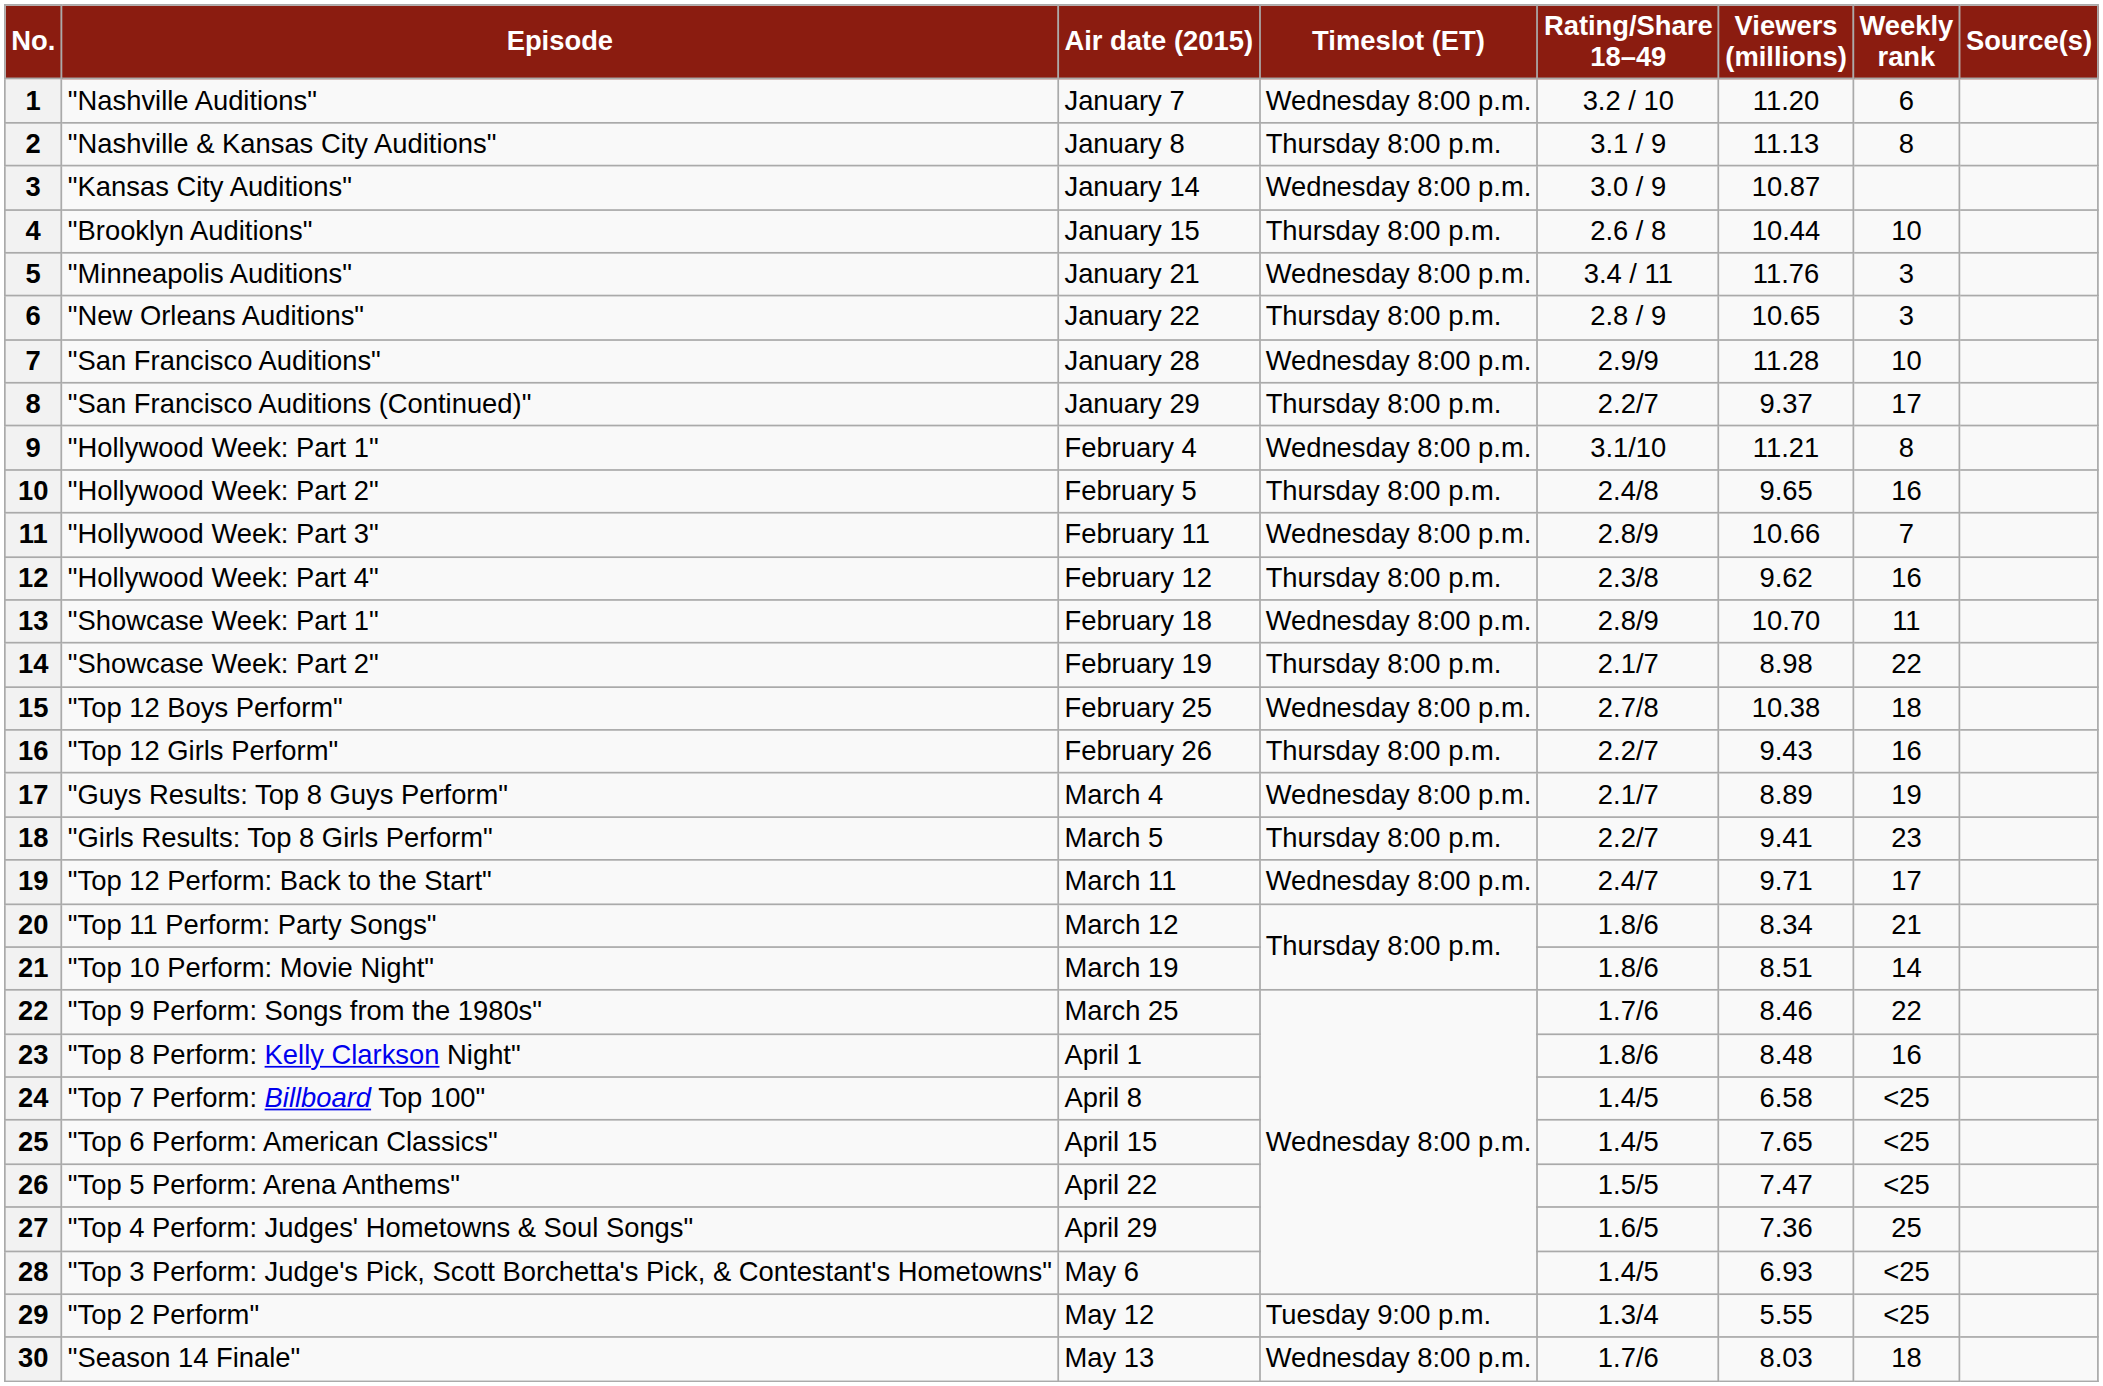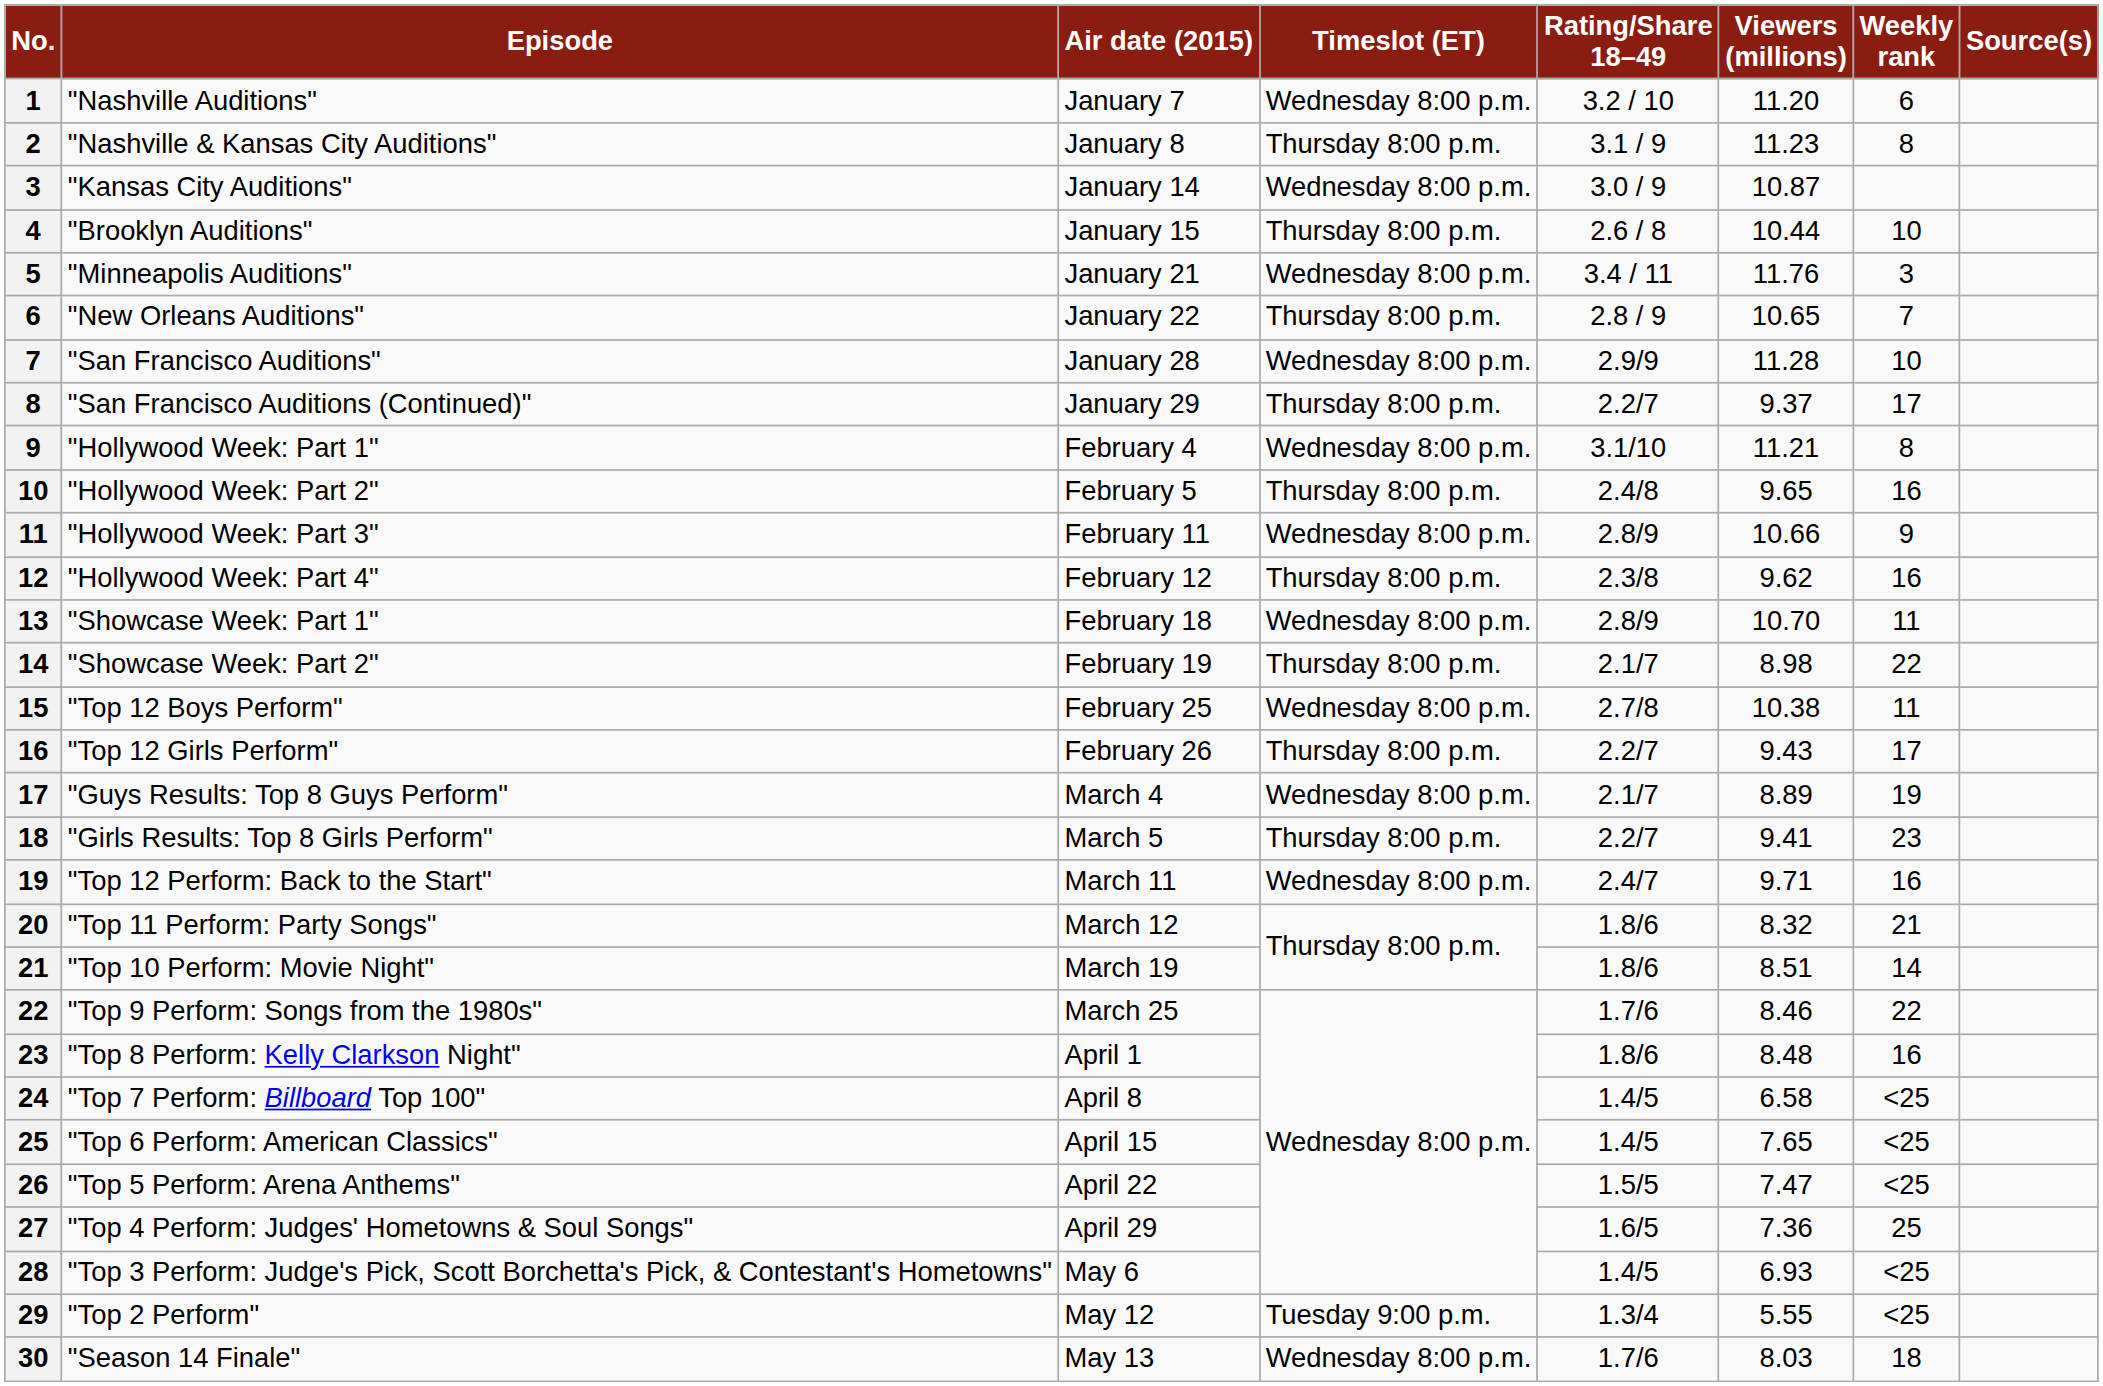 <table class="wikitable sortable">
 <tr>
 <th style="background:#8b1c10; color:white;">No.</th>
 <th style="background:#8b1c10; color:white;">Episode</th>
 <th style="background:#8b1c10; color:white;">Air date (2015)</th>
 <th style="background:#8b1c10; color:white;">Timeslot (ET)</th>
 <th style="background:#8b1c10; color:white;">Rating/Share<br>18–49</th>
 <th style="background:#8b1c10; color:white;">Viewers<br>(millions)</th>
 <th style="background:#8b1c10; color:white;">Weekly<br>rank</th>
 <th style="background:#8b1c10; color:white;" class="unsortable">Source(s)</th>
 </tr>
 <tr>
 <th>1</th>
 <td>"Nashville Auditions"</td>
 <td>January 7</td>
 <td>Wednesday 8:00 p.m.</td>
 <td style="text-align:center;">3.2 / 10</td>
 <td style="text-align:center;">11.20</td>
 <td style="text-align:center;">6</td>
 <td style="text-align:center;"></td>
 </tr>
 <tr>
 <th>2</th>
 <td>"Nashville & Kansas City Auditions"</td>
 <td>January 8</td>
 <td>Thursday 8:00 p.m.</td>
 <td style="text-align:center;">3.1 / 9</td>
-<td style="text-align:center;">11.13</td>
+<td style="text-align:center;">11.23</td>
 <td style="text-align:center;">8</td>
 <td style="text-align:center;"></td>
 </tr>
 <tr>
 <th>3</th>
 <td>"Kansas City Auditions"</td>
 <td>January 14</td>
 <td>Wednesday 8:00 p.m.</td>
 <td style="text-align:center;">3.0 / 9</td>
 <td style="text-align:center;">10.87</td>
 <td style="text-align:center;"></td>
 <td style="text-align:center;"></td>
 </tr>
 <tr>
 <th>4</th>
 <td>"Brooklyn Auditions"</td>
 <td>January 15</td>
 <td>Thursday 8:00 p.m.</td>
 <td style="text-align:center;">2.6 /  8</td>
 <td style="text-align:center;">10.44</td>
 <td style="text-align:center;">10</td>
 <td style="text-align:center;"></td>
 </tr>
 <tr>
 <th>5</th>
 <td>"Minneapolis Auditions"</td>
 <td>January 21</td>
 <td>Wednesday 8:00 p.m.</td>
 <td style="text-align:center;">3.4 / 11</td>
 <td style="text-align:center;">11.76</td>
 <td style="text-align:center;">3</td>
 <td style="text-align:center;"></td>
 </tr>
 <tr>
 <th>6</th>
 <td>"New Orleans Auditions"</td>
 <td>January 22</td>
 <td>Thursday 8:00 p.m.</td>
 <td style="text-align:center;">2.8 / 9</td>
 <td style="text-align:center;">10.65</td>
-<td style="text-align:center;">3</td>
+<td style="text-align:center;">7</td>
 <td style="text-align:center;"></td>
 </tr>
 <tr>
 <th>7</th>
 <td>"San Francisco Auditions"</td>
 <td>January 28</td>
 <td>Wednesday 8:00 p.m.</td>
 <td style="text-align:center;">2.9/9</td>
 <td style="text-align:center;">11.28</td>
 <td style="text-align:center;">10</td>
 <td style="text-align:center;"></td>
 </tr>
 <tr>
 <th>8</th>
 <td>"San Francisco Auditions (Continued)"</td>
 <td>January 29</td>
 <td>Thursday 8:00 p.m.</td>
 <td style="text-align:center;">2.2/7</td>
 <td style="text-align:center;">9.37</td>
 <td style="text-align:center;">17</td>
 <td style="text-align:center;"></td>
 </tr>
 <tr>
 <th>9</th>
 <td>"Hollywood Week: Part 1"</td>
 <td>February 4</td>
 <td>Wednesday 8:00 p.m.</td>
 <td style="text-align:center;">3.1/10</td>
 <td style="text-align:center;">11.21</td>
 <td style="text-align:center;">8</td>
 <td style="text-align:center;"></td>
 </tr>
 <tr>
 <th>10</th>
 <td>"Hollywood Week: Part 2"</td>
 <td>February 5</td>
 <td>Thursday 8:00 p.m.</td>
 <td style="text-align:center;">2.4/8</td>
 <td style="text-align:center;">9.65</td>
 <td style="text-align:center;">16</td>
 <td style="text-align:center;"></td>
 </tr>
 <tr>
 <th>11</th>
 <td>"Hollywood Week: Part 3"</td>
 <td>February 11</td>
 <td>Wednesday 8:00 p.m.</td>
 <td style="text-align:center;">2.8/9</td>
 <td style="text-align:center;">10.66</td>
-<td style="text-align:center;">7</td>
+<td style="text-align:center;">9</td>
 <td style="text-align:center;"></td>
 </tr>
 <tr>
 <th>12</th>
 <td>"Hollywood Week: Part 4"</td>
 <td>February 12</td>
 <td>Thursday 8:00 p.m.</td>
 <td style="text-align:center;">2.3/8</td>
 <td style="text-align:center;">9.62</td>
 <td style="text-align:center;">16</td>
 <td style="text-align:center;"></td>
 </tr>
 <tr>
 <th>13</th>
 <td>"Showcase Week: Part 1"</td>
 <td>February 18</td>
 <td>Wednesday 8:00 p.m.</td>
 <td style="text-align:center;">2.8/9</td>
 <td style="text-align:center;">10.70</td>
 <td style="text-align:center;">11</td>
 <td style="text-align:center;"></td>
 </tr>
 <tr>
 <th>14</th>
 <td>"Showcase Week: Part 2"</td>
 <td>February 19</td>
 <td>Thursday 8:00 p.m.</td>
 <td style="text-align:center;">2.1/7</td>
 <td style="text-align:center;">8.98</td>
 <td style="text-align:center;">22</td>
 <td style="text-align:center;"></td>
 </tr>
 <tr>
 <th>15</th>
 <td>"Top 12 Boys Perform"</td>
 <td>February 25</td>
 <td>Wednesday 8:00 p.m.</td>
 <td style="text-align:center;">2.7/8</td>
 <td style="text-align:center;">10.38</td>
-<td style="text-align:center;">18</td>
+<td style="text-align:center;">11</td>
 <td style="text-align:center;"></td>
 </tr>
 <tr>
 <th>16</th>
 <td>"Top 12 Girls Perform"</td>
 <td>February 26</td>
 <td>Thursday 8:00 p.m.</td>
 <td style="text-align:center;">2.2/7</td>
 <td style="text-align:center;">9.43</td>
-<td style="text-align:center;">16</td>
+<td style="text-align:center;">17</td>
 <td style="text-align:center;"></td>
 </tr>
 <tr>
 <th>17</th>
 <td>"Guys Results: Top 8 Guys Perform"</td>
 <td>March 4</td>
 <td>Wednesday 8:00 p.m.</td>
 <td style="text-align:center;">2.1/7</td>
 <td style="text-align:center;">8.89</td>
 <td style="text-align:center;">19</td>
 <td style="text-align:center;"></td>
 </tr>
 <tr>
 <th>18</th>
 <td>"Girls Results: Top 8 Girls Perform"</td>
 <td>March 5</td>
 <td>Thursday 8:00 p.m.</td>
 <td style="text-align:center;">2.2/7</td>
 <td style="text-align:center;">9.41</td>
 <td style="text-align:center;">23</td>
 <td style="text-align:center;"></td>
 </tr>
 <tr>
 <th>19</th>
 <td>"Top 12 Perform: Back to the Start"</td>
 <td>March 11</td>
 <td>Wednesday 8:00 p.m.</td>
 <td style="text-align:center;">2.4/7</td>
 <td style="text-align:center;">9.71</td>
-<td style="text-align:center;">17</td>
+<td style="text-align:center;">16</td>
 <td style="text-align:center;"></td>
 </tr>
 <tr>
 <th>20</th>
 <td>"Top 11 Perform: Party Songs"</td>
 <td>March 12</td>
 <td rowspan=2>Thursday 8:00 p.m.</td>
 <td style="text-align:center;">1.8/6</td>
-<td style="text-align:center;">8.34</td>
+<td style="text-align:center;">8.32</td>
 <td style="text-align:center;">21</td>
 <td style="text-align:center;"></td>
 </tr>
 <tr>
 <th>21</th>
 <td>"Top 10 Perform: Movie Night"</td>
 <td>March 19</td>
 <td style="text-align:center;">1.8/6</td>
 <td style="text-align:center;">8.51</td>
 <td style="text-align:center;">14</td>
 <td style="text-align:center;"></td>
 </tr>
 <tr>
 <th>22</th>
 <td>"Top 9 Perform: Songs from the 1980s"</td>
 <td>March 25</td>
 <td rowspan=7>Wednesday 8:00 p.m.</td>
 <td style="text-align:center;">1.7/6</td>
 <td style="text-align:center;">8.46</td>
 <td style="text-align:center;">22</td>
 <td style="text-align:center;"></td>
 </tr>
 <tr>
 <th>23</th>
 <td>"Top 8 Perform: <a href='#'>Kelly Clarkson</a> Night"</td>
 <td>April 1</td>
 <td style="text-align:center;">1.8/6</td>
 <td style="text-align:center;">8.48</td>
 <td style="text-align:center;">16</td>
 <td style="text-align:center;"></td>
 </tr>
 <tr>
 <th>24</th>
 <td>"Top 7 Perform: <em><a href='#'>Billboard</a></em> Top 100"</td>
 <td>April 8</td>
 <td style="text-align:center;">1.4/5</td>
 <td style="text-align:center;">6.58</td>
 <td style="text-align:center;"><25</td>
 <td style="text-align:center;"></td>
 </tr>
 <tr>
 <th>25</th>
 <td>"Top 6 Perform: American Classics"</td>
 <td>April 15</td>
 <td style="text-align:center;">1.4/5</td>
 <td style="text-align:center;">7.65</td>
 <td style="text-align:center;"><25</td>
 <td style="text-align:center;"></td>
 </tr>
 <tr>
 <th>26</th>
 <td>"Top 5 Perform: Arena Anthems"</td>
 <td>April 22</td>
 <td style="text-align:center;">1.5/5</td>
 <td style="text-align:center;">7.47</td>
 <td style="text-align:center;"><25</td>
 <td style="text-align:center;"></td>
 </tr>
 <tr>
 <th>27</th>
 <td>"Top 4 Perform: Judges' Hometowns & Soul Songs"</td>
 <td>April 29</td>
 <td style="text-align:center;">1.6/5</td>
 <td style="text-align:center;">7.36</td>
 <td style="text-align:center;">25</td>
 <td style="text-align:center;"></td>
 </tr>
 <tr>
 <th>28</th>
 <td>"Top 3 Perform: Judge's Pick, Scott Borchetta's Pick, & Contestant's Hometowns"</td>
 <td>May 6</td>
 <td style="text-align:center;">1.4/5</td>
 <td style="text-align:center;">6.93</td>
 <td style="text-align:center;"><25</td>
 <td style="text-align:center;"></td>
 </tr>
 <tr>
 <th>29</th>
 <td>"Top 2 Perform"</td>
 <td>May 12</td>
 <td>Tuesday 9:00 p.m.</td>
 <td style="text-align:center;">1.3/4</td>
 <td style="text-align:center;">5.55</td>
 <td style="text-align:center;"><25</td>
 <td style="text-align:center;"></td>
 </tr>
 <tr>
 <th>30</th>
 <td>"Season 14 Finale"</td>
 <td>May 13</td>
 <td>Wednesday 8:00 p.m.</td>
 <td style="text-align:center;">1.7/6</td>
 <td style="text-align:center;">8.03</td>
 <td style="text-align:center;">18</td>
 <td style="text-align:center;"></td>
 </tr>
 </table>
